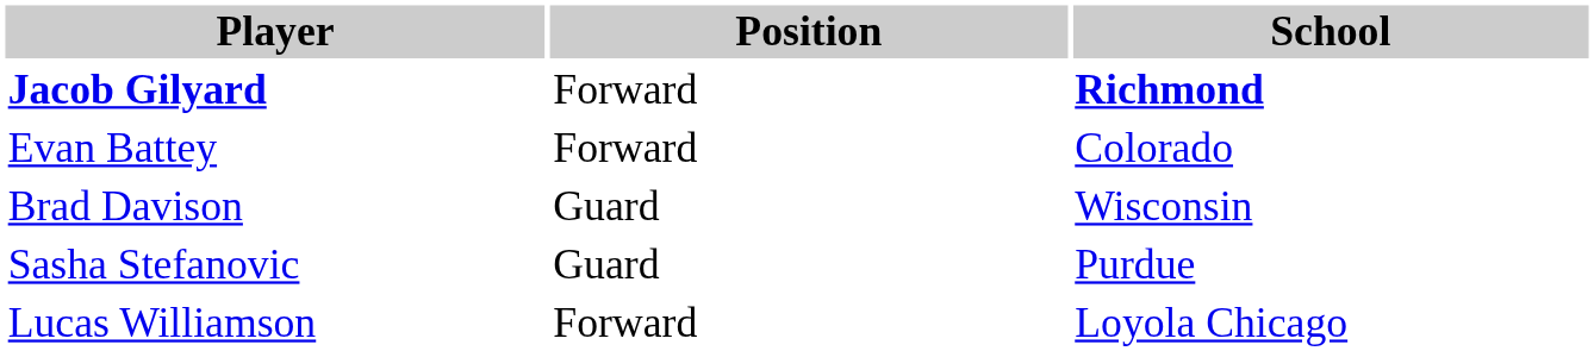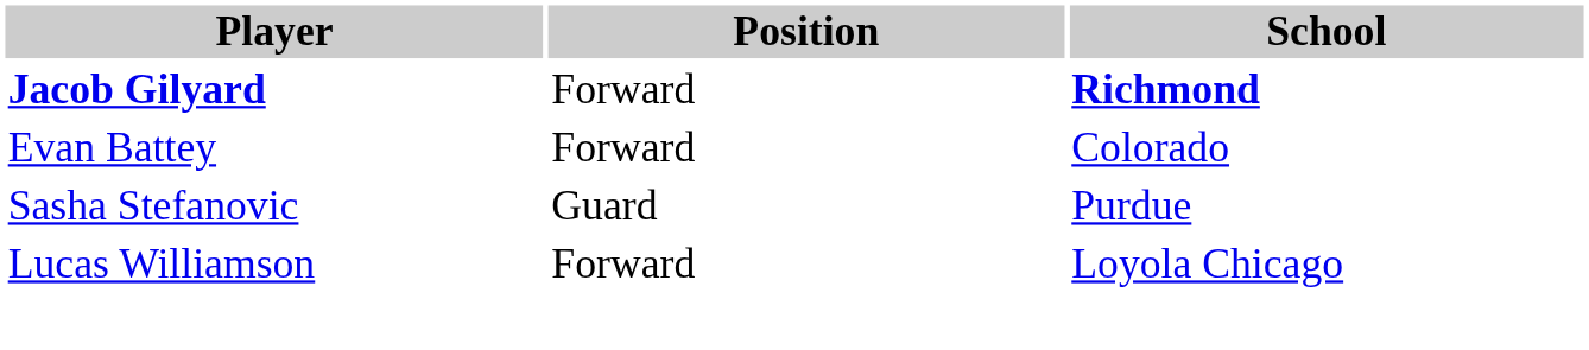 <table style="width:600px" "border:'1' 'solid' 'gray' ">
 <tr>
 <th style="background:#CCCCCC;width:23%">Player</th>
 <th style="background:#CCCCCC;width:22%">Position</th>
 <th style="background:#CCCCCC;width:22%">School</th>
 </tr>
 <tr>
 <td><strong><a href='#'>Jacob Gilyard</a></strong></td>
 <td>Forward</td>
 <td><strong><a href='#'>Richmond</a></strong></td>
 </tr>
 <tr>
 <td><a href='#'>Evan Battey</a></td>
 <td>Forward</td>
 <td><a href='#'>Colorado</a></td>
 </tr>
 <tr>
-<td><a href='#'>Brad Davison</a></td>
-<td>Guard</td>
-<td><a href='#'>Wisconsin</a></td>
-</tr>
-<tr>
 <td><a href='#'>Sasha Stefanovic</a></td>
 <td>Guard</td>
 <td><a href='#'>Purdue</a></td>
 </tr>
 <tr>
 <td><a href='#'>Lucas Williamson</a></td>
 <td>Forward</td>
 <td><a href='#'>Loyola Chicago</a></td>
 </tr>
 </table>
